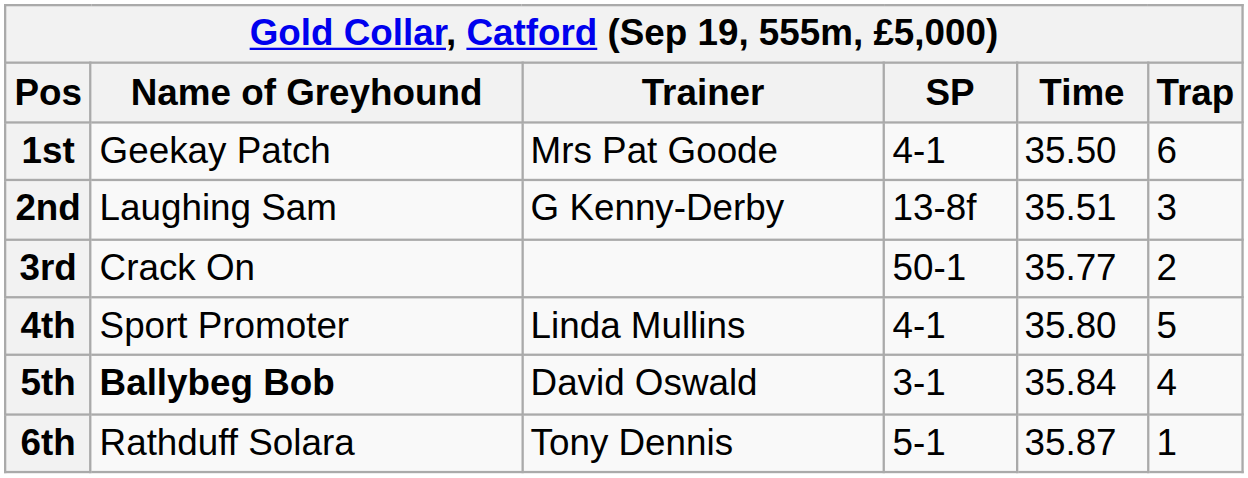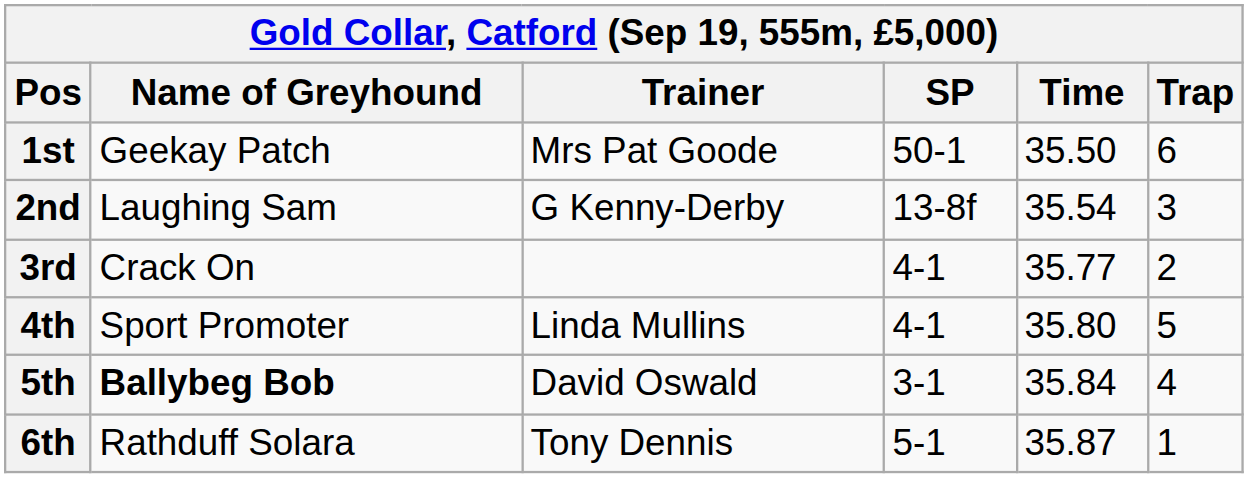 <table class="wikitable">
 <tr>
 <th colspan="6"><a href='#'>Gold Collar</a>, <a href='#'>Catford</a> (Sep 19, 555m, £5,000)</th>
 </tr>
 <tr>
 <th width=30>Pos</th>
 <th width=180>Name of Greyhound</th>
 <th width=150>Trainer</th>
 <th width=50>SP</th>
 <th width=50>Time</th>
 <th width=30>Trap</th>
 </tr>
 <tr>
 <th>1st</th>
 <td>Geekay Patch</td>
 <td>Mrs Pat Goode</td>
-<td>4-1</td>
+<td>50-1</td>
 <td>35.50</td>
 <td>6</td>
 </tr>
 <tr>
 <th>2nd</th>
 <td>Laughing Sam</td>
 <td>G Kenny-Derby</td>
 <td>13-8f</td>
-<td>35.51</td>
+<td>35.54</td>
 <td>3</td>
 </tr>
 <tr>
 <th>3rd</th>
 <td>Crack On</td>
 <td></td>
-<td>50-1</td>
+<td>4-1</td>
 <td>35.77</td>
 <td>2</td>
 </tr>
 <tr>
 <th>4th</th>
 <td>Sport Promoter</td>
 <td>Linda Mullins</td>
 <td>4-1</td>
 <td>35.80</td>
 <td>5</td>
 </tr>
 <tr>
 <th>5th</th>
 <td><strong>Ballybeg Bob</strong></td>
 <td>David Oswald</td>
 <td>3-1</td>
 <td>35.84</td>
 <td>4</td>
 </tr>
 <tr>
 <th>6th</th>
 <td>Rathduff Solara</td>
 <td>Tony Dennis</td>
 <td>5-1</td>
 <td>35.87</td>
 <td>1</td>
 </tr>
 </table>
